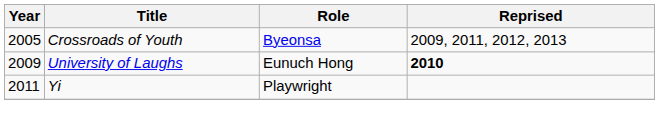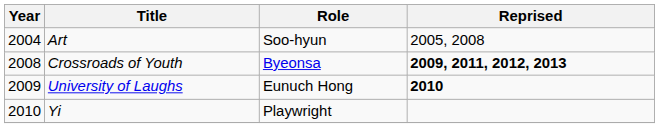 <table class="wikitable" style="width:700px">
 <tr>
 <th width=10>Year</th>
 <th>Title</th>
 <th>Role</th>
 <th>Reprised</th>
 </tr>
 <tr>
-<td>2005</td>
+<td>2004</td>
+<td><em>Art</em></td>
+<td>Soo-hyun</td>
+<td>2005, 2008</td>
+</tr>
+<tr>
+<td>2008</td>
 <td><em>Crossroads of Youth</em></td>
 <td><a href='#'>Byeonsa</a></td>
-<td>2009, 2011, 2012, 2013</td>
+<td><strong>2009, 2011, 2012, 2013</strong></td>
 </tr>
 <tr>
 <td>2009</td>
 <td><em><a href='#'>University of Laughs</a></em></td>
 <td>Eunuch Hong</td>
 <td><strong>2010</strong></td>
 </tr>
 <tr>
-<td>2011</td>
+<td>2010</td>
 <td><em>Yi</em></td>
 <td>Playwright</td>
 <td></td>
 </tr>
 <tr>
 </tr>
 </table>
